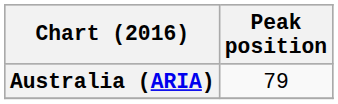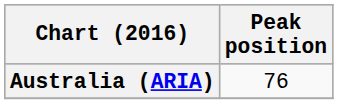 <table class="wikitable sortable plainrowheaders" style="text-align:center">
 <tr>
 <th>Chart (2016)</th>
 <th>Peak<br>position</th>
 </tr>
 <tr>
 <th scope="row">Australia (<a href='#'>ARIA</a>)</th>
-<td>79</td>
+<td>76</td>
 </tr>
 <tr>
 </tr>
 </table>
